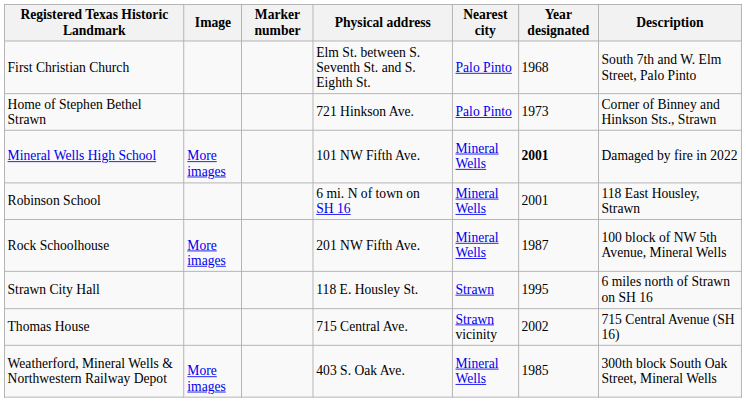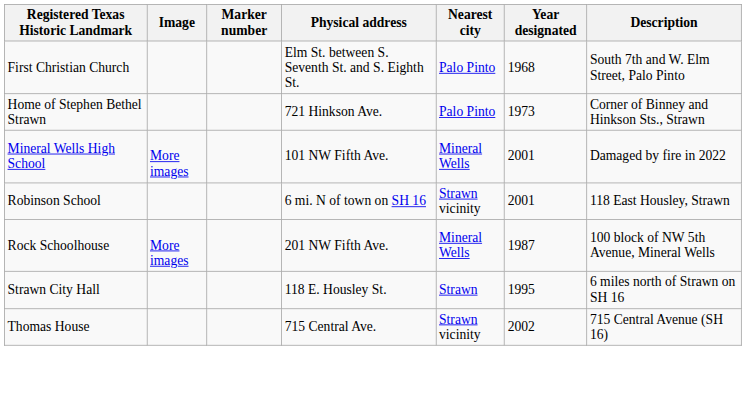 <table class="wikitable sortable">
 <tr>
 <th>Registered Texas Historic Landmark</th>
 <th>Image</th>
 <th>Marker number</th>
 <th>Physical address</th>
 <th>Nearest city</th>
 <th>Year designated</th>
 <th>Description</th>
 </tr>
 <tr>
 <td>First Christian Church</td>
 <td></td>
 <td></td>
 <td>Elm St. between S. Seventh St. and S. Eighth St.<br></td>
 <td><a href='#'>Palo Pinto</a></td>
 <td>1968</td>
 <td>South 7th and W. Elm Street, Palo Pinto</td>
 </tr>
 <tr>
 <td>Home of Stephen Bethel Strawn</td>
 <td></td>
 <td></td>
 <td>721 Hinkson Ave.<br></td>
 <td><a href='#'>Palo Pinto</a></td>
 <td>1973</td>
 <td>Corner of Binney and Hinkson Sts., Strawn</td>
 </tr>
 <tr>
 <td><a href='#'>Mineral Wells High School</a></td>
 <td><br> <a href='#'>More images</a></td>
 <td></td>
 <td>101 NW Fifth Ave.<br></td>
 <td><a href='#'>Mineral Wells</a></td>
-<td><strong>2001</strong></td>
+<td>2001</td>
 <td>Damaged by fire in 2022</td>
 </tr>
 <tr>
 <td>Robinson School</td>
 <td></td>
 <td></td>
 <td>6 mi. N of town on <a href='#'>SH 16</a><br></td>
-<td><a href='#'>Mineral Wells</a></td>
+<td><a href='#'>Strawn</a> vicinity</td>
 <td>2001</td>
 <td>118 East Housley, Strawn</td>
 </tr>
 <tr>
 <td>Rock Schoolhouse</td>
 <td><br> <a href='#'>More images</a></td>
 <td></td>
 <td>201 NW Fifth Ave.<br></td>
 <td><a href='#'>Mineral Wells</a></td>
 <td>1987</td>
 <td>100 block of NW 5th Avenue, Mineral Wells</td>
 </tr>
 <tr>
 <td>Strawn City Hall</td>
 <td></td>
 <td></td>
 <td>118 E. Housley St.<br></td>
 <td><a href='#'>Strawn</a></td>
 <td>1995</td>
 <td>6 miles north of Strawn on SH 16</td>
 </tr>
 <tr>
 <td>Thomas House</td>
 <td></td>
 <td></td>
 <td>715 Central Ave.<br></td>
 <td><a href='#'>Strawn</a> vicinity</td>
 <td>2002</td>
 <td>715 Central Avenue (SH 16)</td>
 </tr>
-<tr>
-<td>Weatherford, Mineral Wells & Northwestern Railway Depot</td>
-<td><br> <a href='#'>More images</a></td>
-<td></td>
-<td>403 S. Oak Ave.<br></td>
-<td><a href='#'>Mineral Wells</a></td>
-<td>1985</td>
-<td>300th block South Oak Street, Mineral Wells</td>
-</tr>
 </table>
